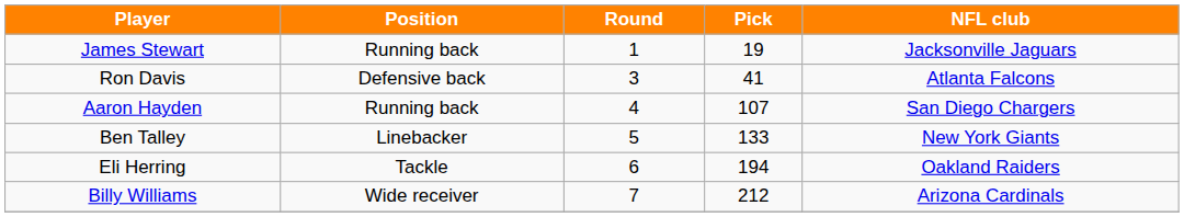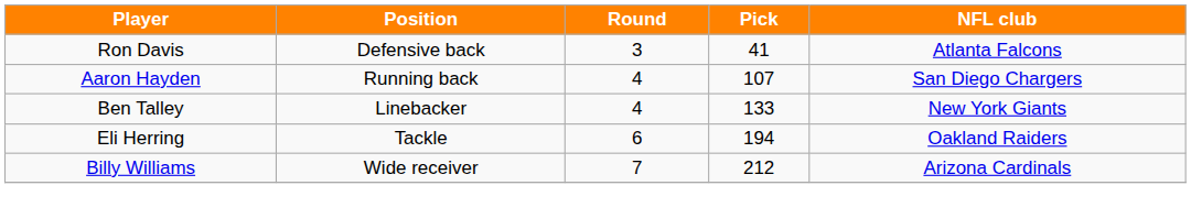 <table class="wikitable" width="80%">
 <tr align="center"  style="background:#FF8200;color:#FFFFFF;">
 <td><strong>Player</strong></td>
 <td><strong>Position</strong></td>
 <td><strong>Round</strong></td>
 <td><strong>Pick</strong></td>
 <td><strong>NFL club</strong></td>
-</tr>
-<tr align="center" bgcolor="">
-<td><a href='#'>James Stewart</a></td>
-<td>Running back</td>
-<td>1</td>
-<td>19</td>
-<td><a href='#'>Jacksonville Jaguars</a></td>
 </tr>
 <tr align="center" bgcolor="">
 <td>Ron Davis</td>
 <td>Defensive back</td>
 <td>3</td>
 <td>41</td>
 <td><a href='#'>Atlanta Falcons</a></td>
 </tr>
 <tr align="center" bgcolor="">
 <td><a href='#'>Aaron Hayden</a></td>
 <td>Running back</td>
 <td>4</td>
 <td>107</td>
 <td><a href='#'>San Diego Chargers</a></td>
 </tr>
 <tr align="center" bgcolor="">
 <td>Ben Talley</td>
 <td>Linebacker</td>
-<td>5</td>
+<td>4</td>
 <td>133</td>
 <td><a href='#'>New York Giants</a></td>
 </tr>
 <tr align="center" bgcolor="">
 <td>Eli Herring</td>
 <td>Tackle</td>
 <td>6</td>
 <td>194</td>
 <td><a href='#'>Oakland Raiders</a></td>
 </tr>
 <tr align="center" bgcolor="">
 <td><a href='#'>Billy Williams</a></td>
 <td>Wide receiver</td>
 <td>7</td>
 <td>212</td>
 <td><a href='#'>Arizona Cardinals</a></td>
 </tr>
 <tr align="center" bgcolor="">
 </tr>
 </table>
